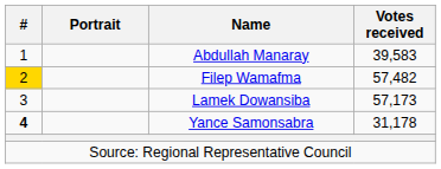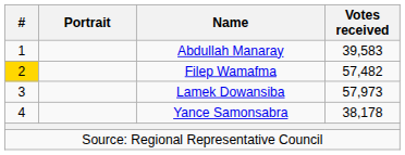 <table class="wikitable sortable" style="text-align:center; font-size: 0.9em;">
 <tr>
 <th width="30">#</th>
 <th width="100">Portrait</th>
 <th width="200">Name</th>
 <th width="75">Votes received</th>
 </tr>
 <tr>
 <td>1</td>
 <td></td>
 <td><a href='#'>Abdullah Manaray</a></td>
 <td>39,583</td>
 </tr>
 <tr>
 <td style="background: gold;">2</td>
 <td></td>
 <td><a href='#'>Filep Wamafma</a></td>
 <td>57,482</td>
 </tr>
 <tr>
 <td>3</td>
 <td></td>
 <td><a href='#'>Lamek Dowansiba</a></td>
-<td>57,173</td>
+<td>57,973</td>
 </tr>
 <tr>
-<td><strong>4</strong></td>
+<td>4</td>
 <td></td>
 <td><a href='#'>Yance Samonsabra</a></td>
-<td>31,178</td>
+<td>38,178</td>
 </tr>
 <tr>
 <th colspan="8"></th>
 </tr>
 <tr>
 <td colspan="8">Source: Regional Representative Council</td>
 </tr>
 </table>
